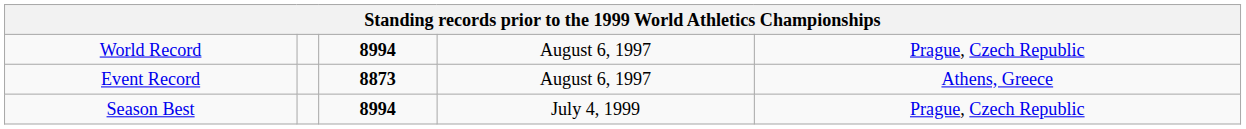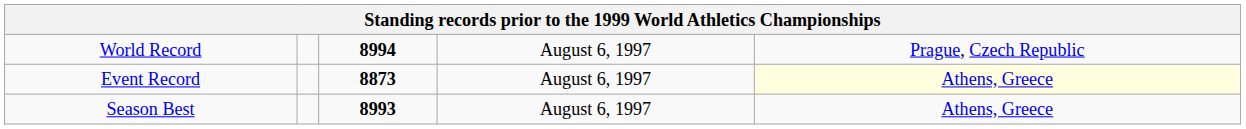 <table class="wikitable" style=" text-align:center; font-size:110%;" width="95%">
 <tr>
 <th colspan="5">Standing records prior to the 1999 World Athletics Championships</th>
 </tr>
 <tr>
 <td><a href='#'>World Record</a></td>
 <td></td>
 <td><strong>8994</strong></td>
 <td>August 6, 1997</td>
 <td> <a href='#'>Prague</a>, <a href='#'>Czech Republic</a></td>
 </tr>
 <tr>
 <td><a href='#'>Event Record</a></td>
 <td></td>
 <td><strong>8873</strong></td>
 <td>August 6, 1997</td>
-<td> <a href='#'>Athens, Greece</a></td>
+<td style="background: lightyellow;"> <a href='#'>Athens, Greece</a></td>
 </tr>
 <tr>
 <td><a href='#'>Season Best</a></td>
 <td></td>
-<td><strong>8994</strong></td>
-<td>July 4, 1999</td>
-<td> <a href='#'>Prague</a>, <a href='#'>Czech Republic</a></td>
+<td><strong>8993</strong></td>
+<td>August 6, 1997</td>
+<td> <a href='#'>Athens, Greece</a></td>
 </tr>
 </table>
